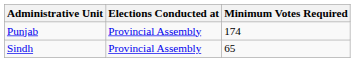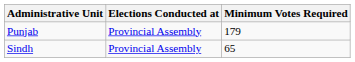 <table class="wikitable">
 <tr>
 <th>Administrative Unit</th>
 <th>Elections Conducted at</th>
 <th>Minimum Votes Required</th>
 </tr>
 <tr>
 <td><a href='#'>Punjab</a></td>
 <td><a href='#'>Provincial Assembly</a></td>
-<td>174</td>
+<td>179</td>
 </tr>
 <tr>
 <td><a href='#'>Sindh</a></td>
 <td><a href='#'>Provincial Assembly</a></td>
 <td>65</td>
 </tr>
 </table>
